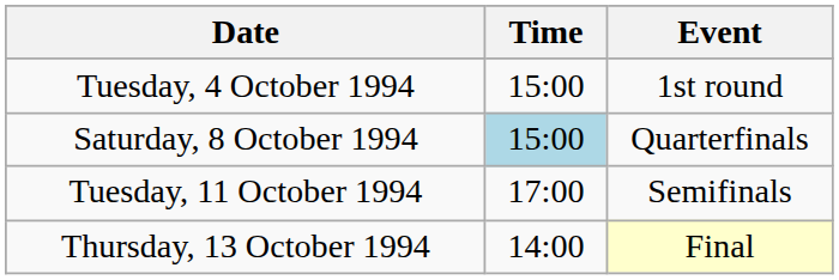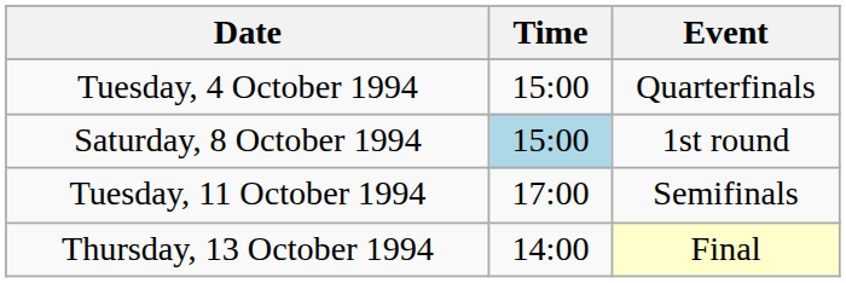 <table class = "wikitable" style="text-align:center;">
 <tr>
 <th width=220>Date</th>
 <th width=50>Time</th>
 <th width=100>Event</th>
 </tr>
 <tr>
 <td>Tuesday, 4 October 1994</td>
 <td>15:00</td>
-<td>1st round</td>
+<td>Quarterfinals</td>
 </tr>
 <tr>
 <td>Saturday, 8 October 1994</td>
 <td style="background: lightblue;">15:00</td>
-<td>Quarterfinals</td>
+<td>1st round</td>
 </tr>
 <tr>
 <td>Tuesday, 11 October 1994</td>
 <td>17:00</td>
 <td>Semifinals</td>
 </tr>
 <tr>
 <td>Thursday, 13 October 1994</td>
 <td>14:00</td>
 <td bgcolor=ffffcc>Final</td>
 </tr>
 </table>
